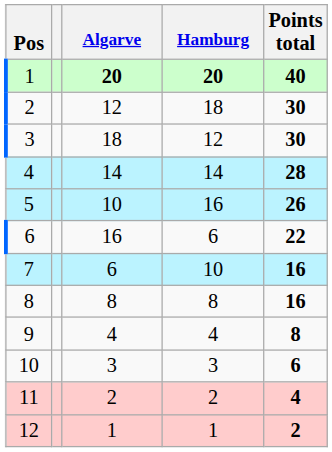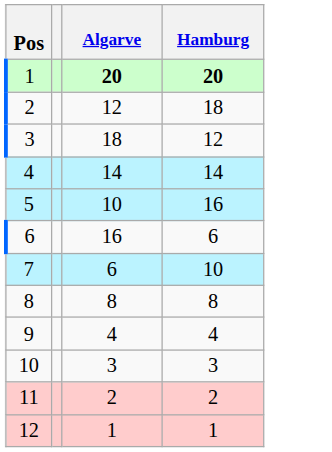 <table class="wikitable" style="text-align:center;">
 <tr>
 <th style="width:1.8em;"><br>Pos</th>
 <th></th>
 <th style="width:5.2em;;font-size:85%;vertical-align:top;padding-left:4px;;padding-right:4px;;"><br><a href='#'>Algarve</a></th>
 <th style="width:5.2em;;font-size:85%;vertical-align:top;padding-left:4px;;padding-right:4px;;"><br><a href='#'>Hamburg</a></th>
-<th>Points<br>total</th>
 </tr>
 <tr bgcolor="ccffcc">
 <td style="border-left:3px solid #06f;">1</td>
 <td align="left"></td>
 <td><strong>20</strong></td>
 <td><strong>20</strong></td>
-<td><strong>40</strong></td>
 </tr>
 <tr>
 <td style="border-left:3px solid #06f;">2</td>
 <td align="left"></td>
 <td>12</td>
 <td>18</td>
-<td><strong>30</strong></td>
 </tr>
 <tr>
 <td style="border-left:3px solid #06f;">3</td>
 <td align="left"></td>
 <td>18</td>
 <td>12</td>
-<td><strong>30</strong></td>
 </tr>
 <tr bgcolor="#bbf3ff">
 <td>4</td>
 <td align="left"></td>
 <td>14</td>
 <td>14</td>
-<td><strong>28</strong></td>
 </tr>
 <tr bgcolor="#bbf3ff">
 <td>5</td>
 <td align="left"></td>
 <td>10</td>
 <td>16</td>
-<td><strong>26</strong></td>
 </tr>
 <tr>
 <td style="border-left:3px solid #06f;">6</td>
 <td align="left"></td>
 <td>16</td>
 <td>6</td>
-<td><strong>22</strong></td>
 </tr>
 <tr bgcolor="#bbf3ff">
 <td>7</td>
 <td align="left"></td>
 <td>6</td>
 <td>10</td>
-<td><strong>16</strong></td>
 </tr>
 <tr>
 <td>8</td>
 <td align="left"></td>
 <td>8</td>
 <td>8</td>
-<td><strong>16</strong></td>
 </tr>
 <tr>
 <td>9</td>
 <td align="left"></td>
 <td>4</td>
 <td>4</td>
-<td><strong>8</strong></td>
 </tr>
 <tr>
 <td>10</td>
 <td align="left"></td>
 <td>3</td>
 <td>3</td>
-<td><strong>6</strong></td>
 </tr>
 <tr bgcolor="ffcccc">
 <td>11</td>
 <td align="left"></td>
 <td>2</td>
 <td>2</td>
-<td><strong>4</strong></td>
 </tr>
 <tr bgcolor="ffcccc">
 <td>12</td>
 <td align="left"></td>
 <td>1</td>
 <td>1</td>
-<td><strong>2</strong></td>
 </tr>
 </table>
